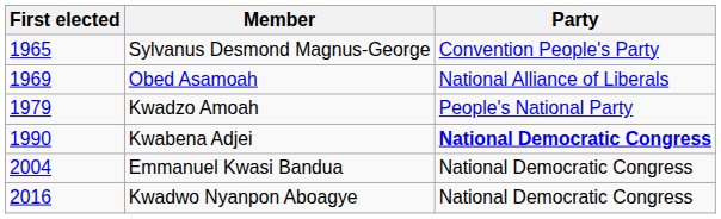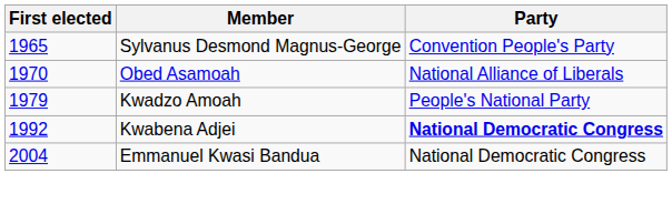 <table class="wikitable">
 <tr>
 <th>First elected</th>
 <th>Member</th>
 <th>Party</th>
 </tr>
 <tr>
 <td><a href='#'>1965</a></td>
 <td>Sylvanus Desmond Magnus-George</td>
 <td><a href='#'>Convention People's Party</a></td>
 </tr>
 <tr>
-<td><a href='#'>1969</a></td>
+<td><a href='#'>1970</a></td>
 <td><a href='#'>Obed Asamoah</a></td>
 <td><a href='#'>National Alliance of Liberals</a></td>
 </tr>
 <tr>
 <td><a href='#'>1979</a></td>
 <td>Kwadzo Amoah</td>
 <td><a href='#'>People's National Party</a></td>
 </tr>
 <tr>
-<td><a href='#'>1990</a></td>
+<td><a href='#'>1992</a></td>
 <td>Kwabena Adjei</td>
 <td><strong><a href='#'>National Democratic Congress</a></strong></td>
 </tr>
 <tr>
 <td><a href='#'>2004</a></td>
 <td>Emmanuel Kwasi Bandua</td>
 <td>National Democratic Congress</td>
 </tr>
-<tr>
-<td><a href='#'>2016</a></td>
-<td>Kwadwo Nyanpon Aboagye</td>
-<td>National Democratic Congress</td>
-</tr>
 </table>
